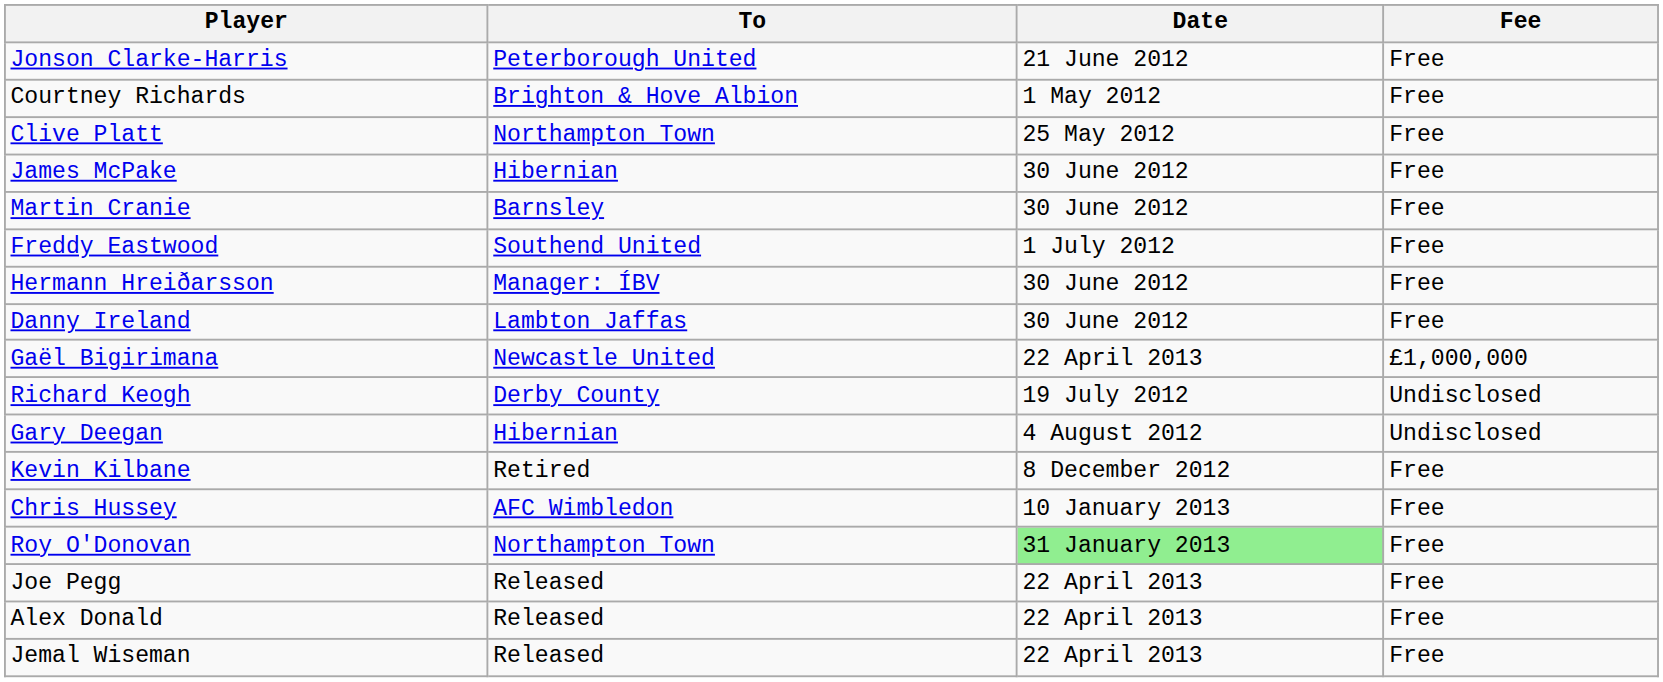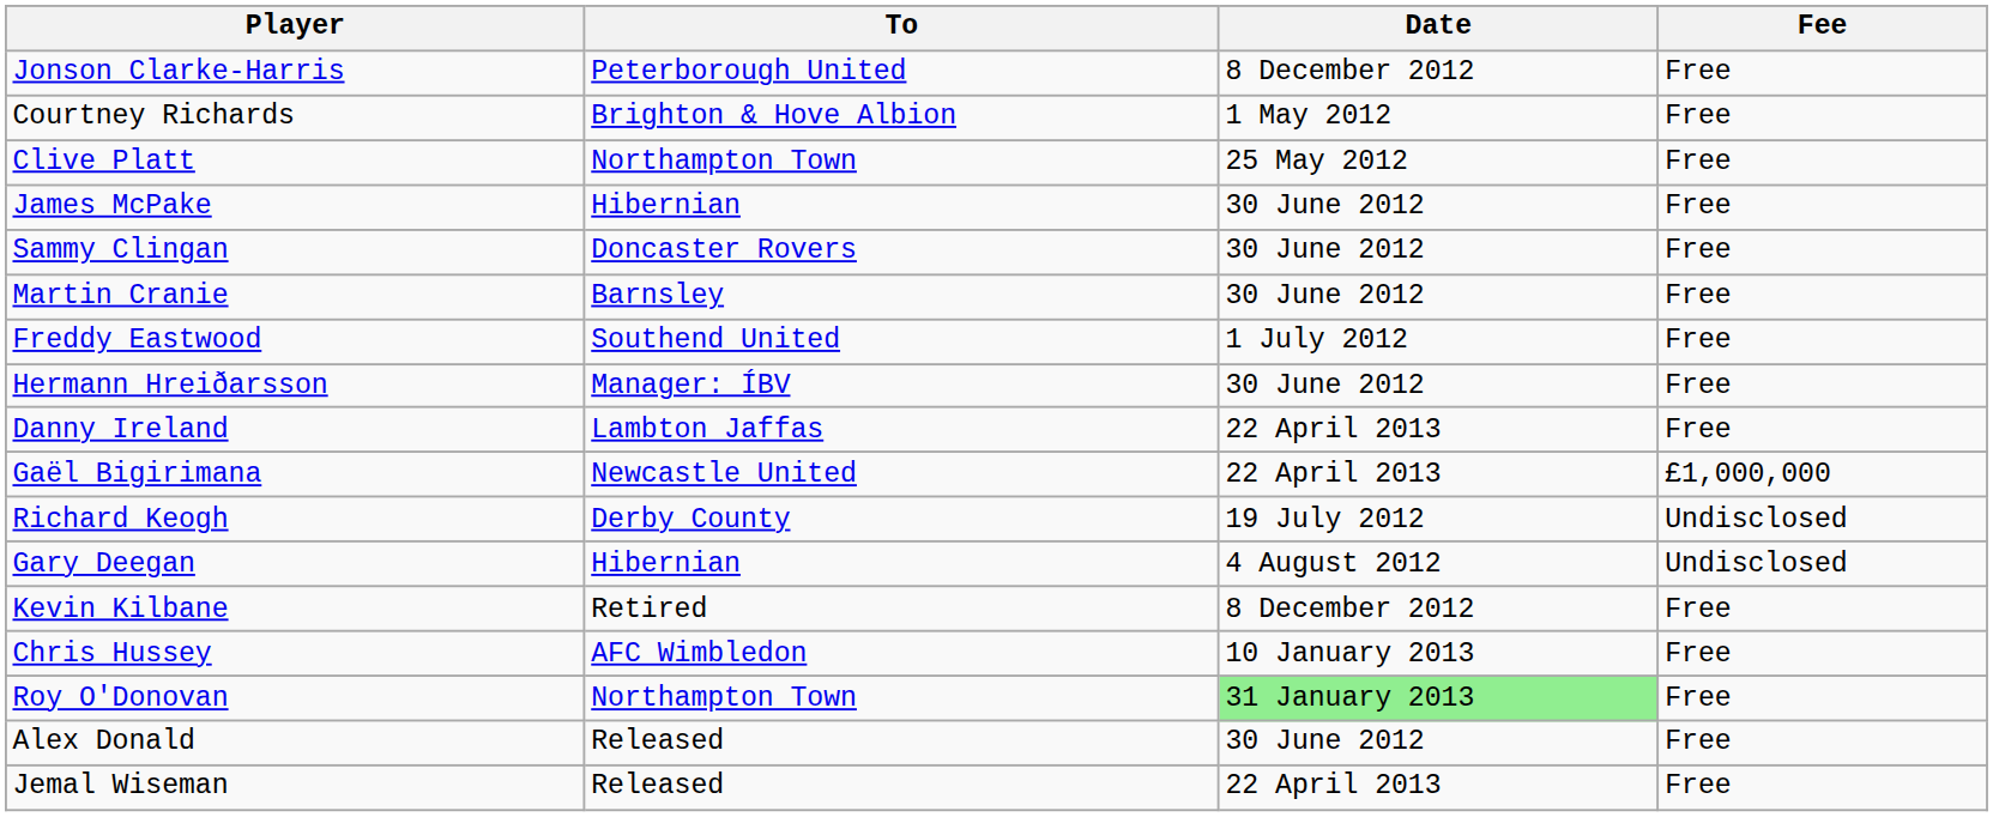 <table class="wikitable sortable" style="text-align:center; font-size:95%; width:70%; text-align:left">
 <tr>
 <th>Player</th>
 <th>To</th>
 <th>Date</th>
 <th>Fee</th>
 </tr>
 <tr>
 <td> <a href='#'>Jonson Clarke-Harris</a></td>
 <td> <a href='#'>Peterborough United</a></td>
-<td>21 June 2012</td>
+<td>8 December 2012</td>
 <td>Free</td>
 </tr>
 <tr>
 <td> Courtney Richards</td>
 <td> <a href='#'>Brighton & Hove Albion</a></td>
 <td>1 May 2012</td>
 <td>Free</td>
 </tr>
 <tr>
 <td> <a href='#'>Clive Platt</a></td>
 <td> <a href='#'>Northampton Town</a></td>
 <td>25 May 2012</td>
 <td>Free</td>
 </tr>
 <tr>
 <td> <a href='#'>James McPake</a></td>
 <td> <a href='#'>Hibernian</a></td>
+<td>30 June 2012</td>
+<td>Free</td>
+</tr>
+<tr>
+<td> <a href='#'>Sammy Clingan</a></td>
+<td> <a href='#'>Doncaster Rovers</a></td>
 <td>30 June 2012</td>
 <td>Free</td>
 </tr>
 <tr>
 <td> <a href='#'>Martin Cranie</a></td>
 <td> <a href='#'>Barnsley</a></td>
 <td>30 June 2012</td>
 <td>Free</td>
 </tr>
 <tr>
 <td> <a href='#'>Freddy Eastwood</a></td>
 <td> <a href='#'>Southend United</a></td>
 <td>1 July 2012</td>
 <td>Free</td>
 </tr>
 <tr>
 <td> <a href='#'>Hermann Hreiðarsson</a></td>
 <td> <a href='#'>Manager: ÍBV</a></td>
 <td>30 June 2012</td>
 <td>Free</td>
 </tr>
 <tr>
 <td> <a href='#'>Danny Ireland</a></td>
 <td> <a href='#'>Lambton Jaffas</a></td>
-<td>30 June 2012</td>
+<td>22 April 2013</td>
 <td>Free</td>
 </tr>
 <tr>
 <td> <a href='#'>Gaël Bigirimana</a></td>
 <td> <a href='#'>Newcastle United</a></td>
 <td>22 April 2013</td>
 <td>£1,000,000</td>
 </tr>
 <tr>
 <td> <a href='#'>Richard Keogh</a></td>
 <td> <a href='#'>Derby County</a></td>
 <td>19 July 2012</td>
 <td>Undisclosed</td>
 </tr>
 <tr>
 <td> <a href='#'>Gary Deegan</a></td>
 <td> <a href='#'>Hibernian</a></td>
 <td>4 August 2012</td>
 <td>Undisclosed</td>
 </tr>
 <tr>
 <td> <a href='#'>Kevin Kilbane</a></td>
 <td> Retired</td>
 <td>8 December 2012</td>
 <td>Free</td>
 </tr>
 <tr>
 <td> <a href='#'>Chris Hussey</a></td>
 <td> <a href='#'>AFC Wimbledon</a></td>
 <td>10 January 2013</td>
 <td>Free</td>
 </tr>
 <tr>
 <td> <a href='#'>Roy O'Donovan</a></td>
 <td> <a href='#'>Northampton Town</a></td>
 <td style="background: lightgreen;">31 January 2013</td>
 <td>Free</td>
 </tr>
 <tr>
-<td> Joe Pegg</td>
-<td> Released</td>
-<td>22 April 2013</td>
-<td>Free</td>
-</tr>
-<tr>
 <td> Alex Donald</td>
 <td> Released</td>
-<td>22 April 2013</td>
+<td>30 June 2012</td>
 <td>Free</td>
 </tr>
 <tr>
 <td> Jemal Wiseman</td>
 <td> Released</td>
 <td>22 April 2013</td>
 <td>Free</td>
 </tr>
 </table>
